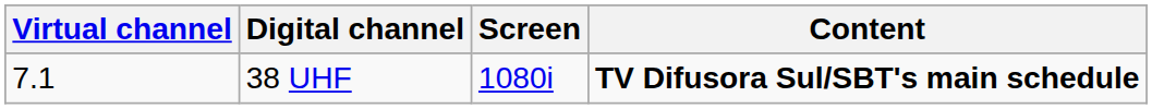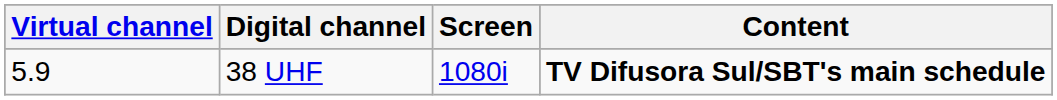 <table class = "wikitable">
 <tr>
 <th><a href='#'>Virtual channel</a></th>
 <th>Digital channel</th>
 <th>Screen</th>
 <th>Content</th>
 </tr>
 <tr>
-<td>7.1</td>
+<td>5.9</td>
 <td>38 <a href='#'>UHF</a></td>
 <td><a href='#'>1080i</a></td>
 <td><strong>TV Difusora Sul/SBT's main schedule</strong></td>
 </tr>
 </table>
